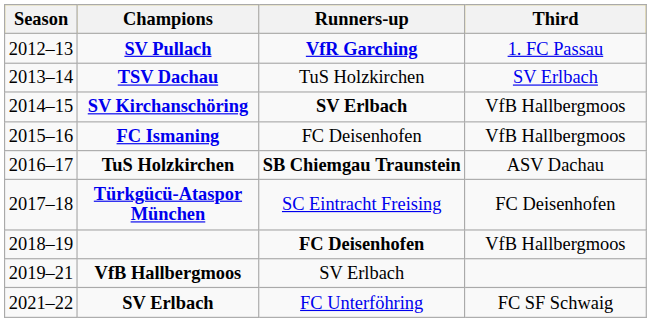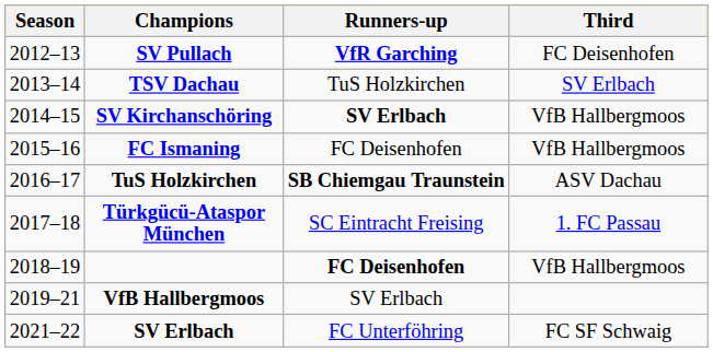 <table class="wikitable">
 <tr align="center" style="background:#FFD700">
 <th>Season</th>
 <th width=150>Champions</th>
 <th width=150>Runners-up</th>
 <th width=150>Third</th>
 </tr>
 <tr align="center">
 <td>2012–13</td>
 <td><strong><a href='#'>SV Pullach</a></strong></td>
 <td><strong><a href='#'>VfR Garching</a></strong></td>
-<td><a href='#'>1. FC Passau</a></td>
+<td>FC Deisenhofen</td>
 </tr>
 <tr align="center">
 <td>2013–14</td>
 <td><strong><a href='#'>TSV Dachau</a></strong></td>
 <td>TuS Holzkirchen</td>
 <td><a href='#'>SV Erlbach</a></td>
 </tr>
 <tr align="center">
 <td>2014–15</td>
 <td><strong><a href='#'>SV Kirchanschöring</a></strong></td>
 <td><strong>SV Erlbach</strong></td>
 <td>VfB Hallbergmoos</td>
 </tr>
 <tr align="center">
 <td>2015–16</td>
 <td><strong><a href='#'>FC Ismaning</a></strong></td>
 <td>FC Deisenhofen</td>
 <td>VfB Hallbergmoos</td>
 </tr>
 <tr align="center">
 <td>2016–17</td>
 <td><strong>TuS Holzkirchen</strong></td>
 <td><strong>SB Chiemgau Traunstein</strong></td>
 <td>ASV Dachau</td>
 </tr>
 <tr align="center">
 <td>2017–18</td>
 <td><strong><a href='#'>Türkgücü-Ataspor München</a></strong></td>
 <td><a href='#'>SC Eintracht Freising</a></td>
-<td>FC Deisenhofen</td>
+<td><a href='#'>1. FC Passau</a></td>
 </tr>
 <tr align="center">
 <td>2018–19</td>
 <td><strong></strong></td>
 <td><strong>FC Deisenhofen</strong></td>
 <td>VfB Hallbergmoos</td>
 </tr>
 <tr align="center">
 <td>2019–21</td>
 <td><strong>VfB Hallbergmoos</strong></td>
 <td>SV Erlbach</td>
 <td></td>
 </tr>
 <tr align="center">
 <td>2021–22</td>
 <td><strong>SV Erlbach</strong></td>
 <td><a href='#'>FC Unterföhring</a></td>
 <td>FC SF Schwaig</td>
 </tr>
 </table>
